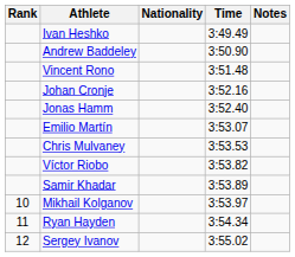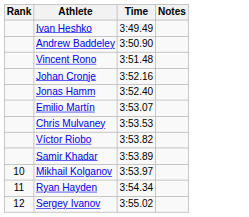 <table class="wikitable sortable" style="text-align:center">
 <tr>
 <th>Rank</th>
 <th>Athlete</th>
-<th>Nationality</th>
 <th>Time</th>
 <th>Notes</th>
 </tr>
 <tr>
 <td></td>
 <td align="left"><a href='#'>Ivan Heshko</a></td>
-<td align=left></td>
 <td>3:49.49</td>
 <td></td>
 </tr>
 <tr>
 <td></td>
 <td align="left"><a href='#'>Andrew Baddeley</a></td>
-<td align=left></td>
 <td>3:50.90</td>
 <td></td>
 </tr>
 <tr>
 <td></td>
 <td align="left"><a href='#'>Vincent Rono</a></td>
-<td align=left></td>
 <td>3:51.48</td>
 <td></td>
 </tr>
 <tr>
 <td></td>
 <td align="left"><a href='#'>Johan Cronje</a></td>
-<td align=left></td>
 <td>3:52.16</td>
 <td></td>
 </tr>
 <tr>
 <td></td>
 <td align="left"><a href='#'>Jonas Hamm</a></td>
-<td align=left></td>
 <td>3:52.40</td>
 <td></td>
 </tr>
 <tr>
 <td></td>
 <td align="left"><a href='#'>Emilio Martín</a></td>
-<td align=left></td>
 <td>3:53.07</td>
 <td></td>
 </tr>
 <tr>
 <td></td>
 <td align="left"><a href='#'>Chris Mulvaney</a></td>
-<td align=left></td>
 <td>3:53.53</td>
 <td></td>
 </tr>
 <tr>
 <td></td>
 <td align="left"><a href='#'>Víctor Riobo</a></td>
-<td align=left></td>
 <td>3:53.82</td>
 <td></td>
 </tr>
 <tr>
 <td></td>
 <td align="left"><a href='#'>Samir Khadar</a></td>
-<td align=left></td>
 <td>3:53.89</td>
 <td></td>
 </tr>
 <tr>
 <td>10</td>
 <td align="left"><a href='#'>Mikhail Kolganov</a></td>
-<td align=left></td>
 <td>3:53.97</td>
 <td></td>
 </tr>
 <tr>
 <td>11</td>
 <td align="left"><a href='#'>Ryan Hayden</a></td>
-<td align=left></td>
 <td>3:54.34</td>
 <td></td>
 </tr>
 <tr>
 <td>12</td>
 <td align="left"><a href='#'>Sergey Ivanov</a></td>
-<td align=left></td>
 <td>3:55.02</td>
 <td></td>
 </tr>
 </table>
